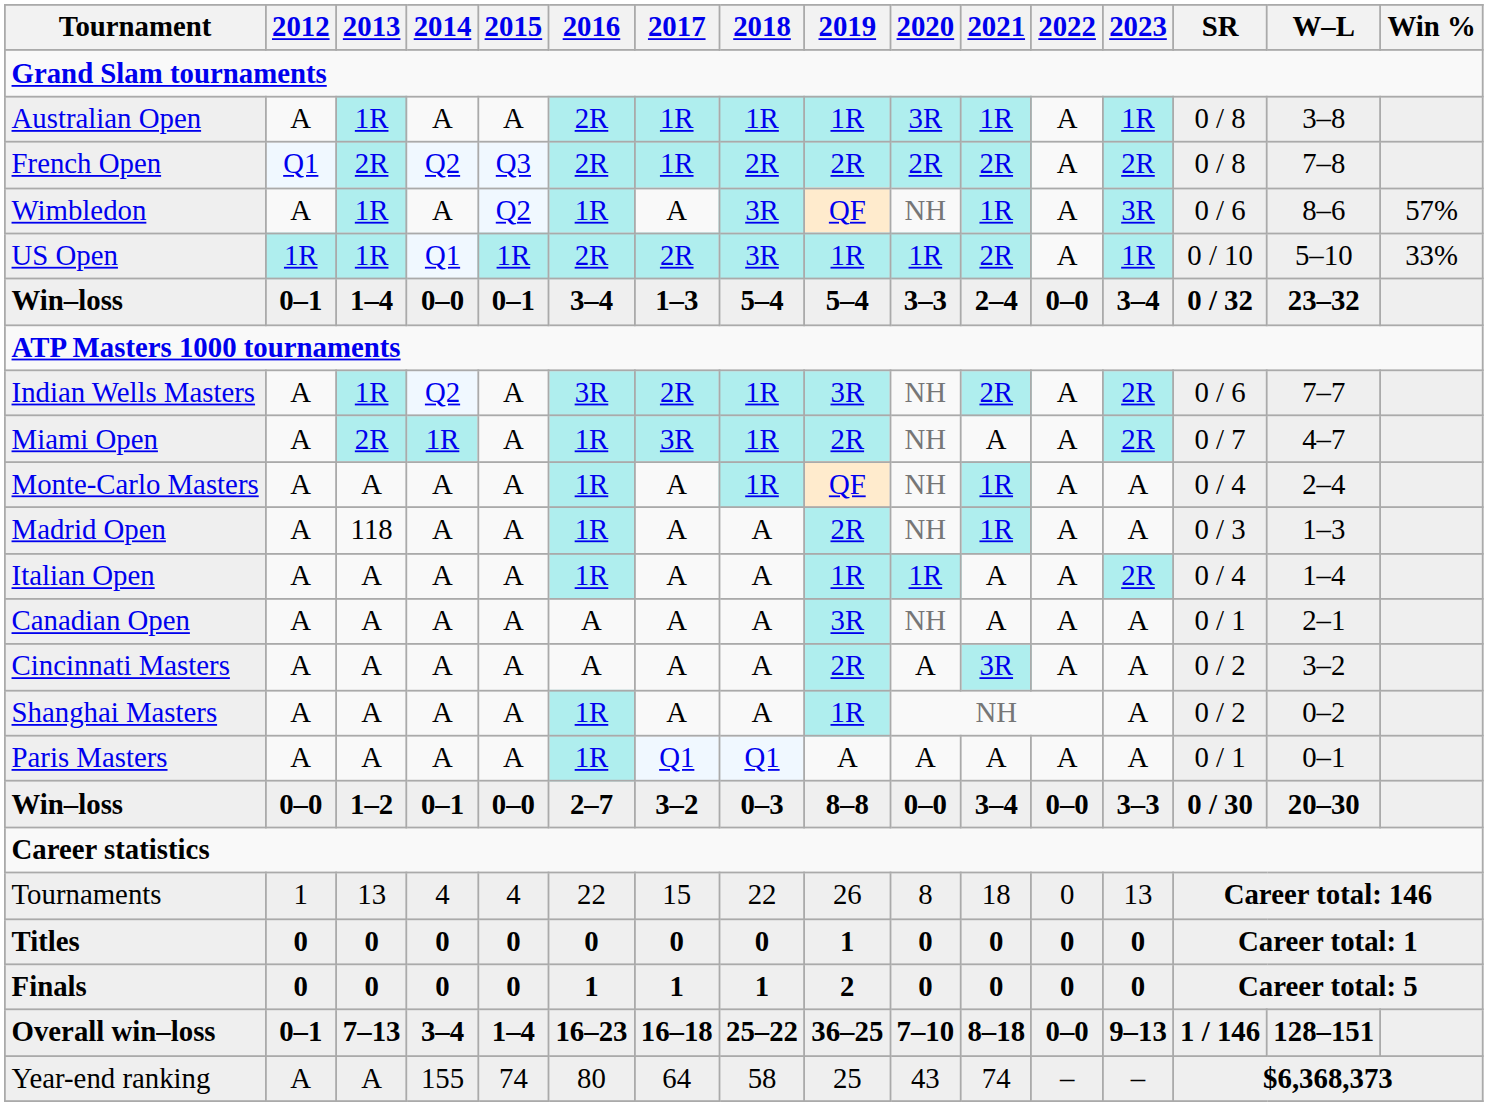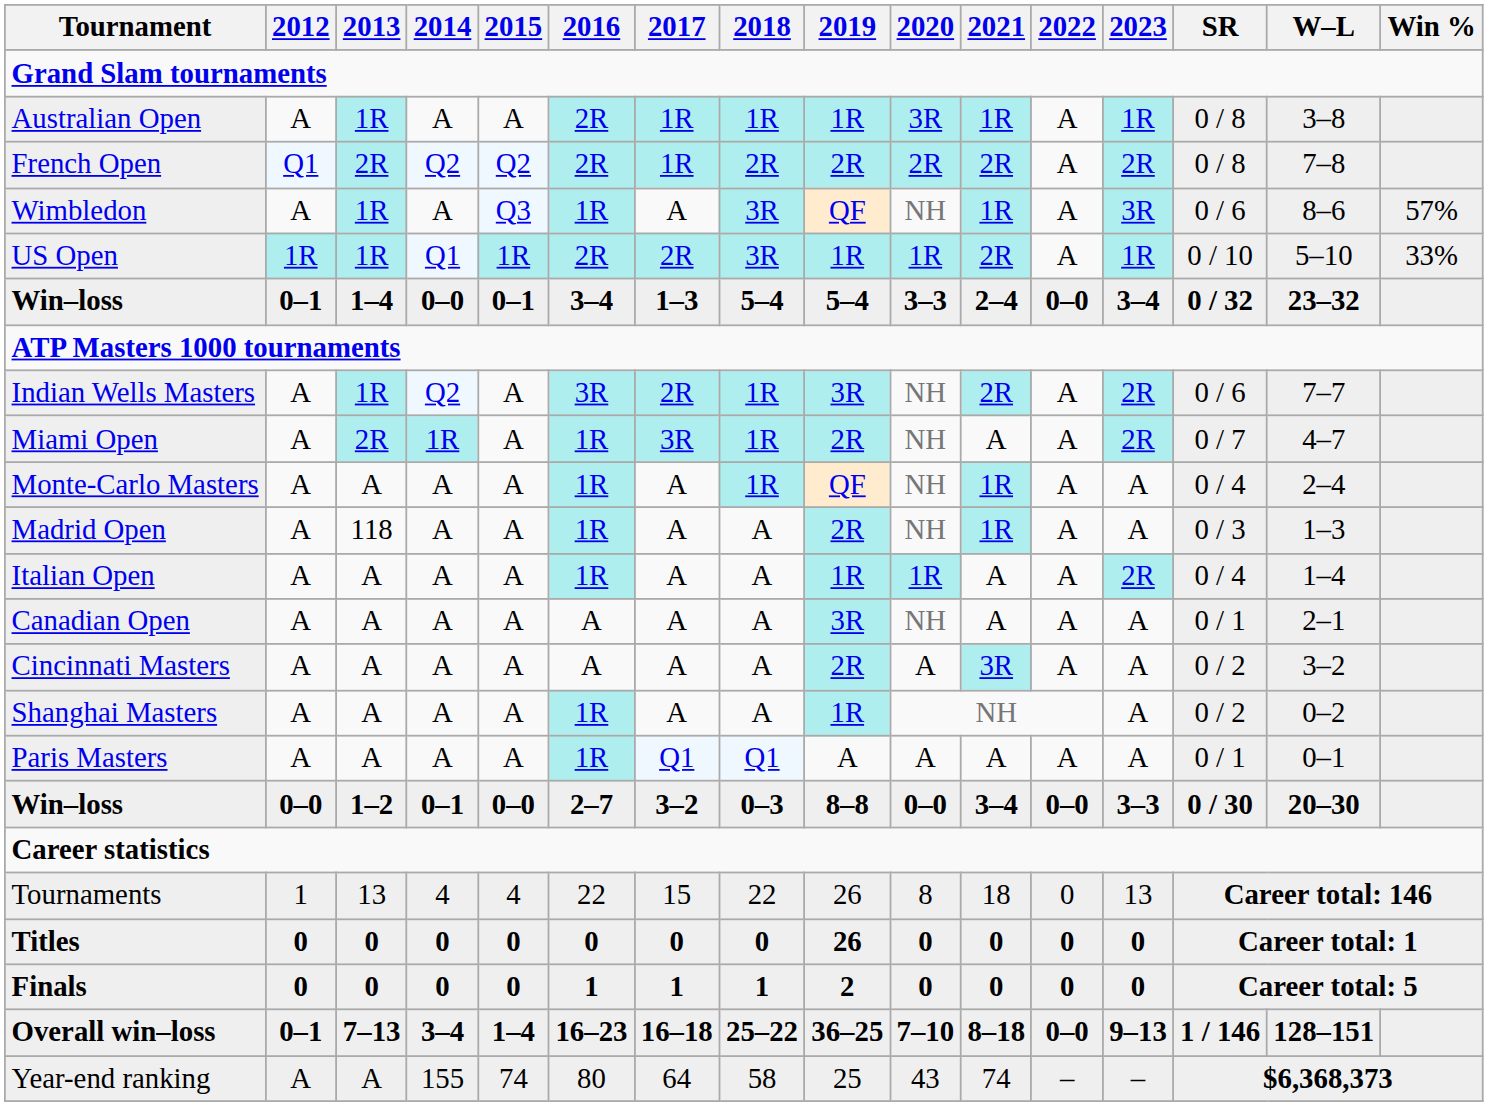 <table class=wikitable style=text-align:center;>
 <tr>
 <th>Tournament</th>
 <th><a href='#'>2012</a></th>
 <th><a href='#'>2013</a></th>
 <th><a href='#'>2014</a></th>
 <th><a href='#'>2015</a></th>
 <th><a href='#'>2016</a></th>
 <th><a href='#'>2017</a></th>
 <th><a href='#'>2018</a></th>
 <th><a href='#'>2019</a></th>
 <th><a href='#'>2020</a></th>
 <th><a href='#'>2021</a></th>
 <th><a href='#'>2022</a></th>
 <th><a href='#'>2023</a></th>
 <th>SR</th>
 <th>W–L</th>
 <th>Win %</th>
 </tr>
 <tr>
 <td colspan="16" align="left"><a href='#'><strong>Grand Slam tournaments</strong></a></td>
 </tr>
 <tr>
 <td bgcolor=#efefef align=left><a href='#'>Australian Open</a></td>
 <td>A</td>
 <td bgcolor=afeeee><a href='#'>1R</a></td>
 <td>A</td>
 <td>A</td>
 <td bgcolor=afeeee><a href='#'>2R</a></td>
 <td bgcolor=afeeee><a href='#'>1R</a></td>
 <td bgcolor=afeeee><a href='#'>1R</a></td>
 <td bgcolor=afeeee><a href='#'>1R</a></td>
 <td bgcolor=afeeee><a href='#'>3R</a></td>
 <td bgcolor=afeeee><a href='#'>1R</a></td>
 <td>A</td>
 <td bgcolor=afeeee><a href='#'>1R</a></td>
 <td bgcolor=#efefef>0 / 8</td>
 <td bgcolor=#efefef>3–8</td>
 <td bgcolor=#efefef></td>
 </tr>
 <tr>
 <td bgcolor=#efefef align=left><a href='#'>French Open</a></td>
 <td bgcolor=f0f8ff><a href='#'>Q1</a></td>
 <td bgcolor=afeeee><a href='#'>2R</a></td>
 <td bgcolor=f0f8ff><a href='#'>Q2</a></td>
-<td bgcolor=f0f8ff><a href='#'>Q3</a></td>
+<td bgcolor=f0f8ff><a href='#'>Q2</a></td>
 <td bgcolor=afeeee><a href='#'>2R</a></td>
 <td bgcolor=afeeee><a href='#'>1R</a></td>
 <td bgcolor=afeeee><a href='#'>2R</a></td>
 <td bgcolor=afeeee><a href='#'>2R</a></td>
 <td bgcolor=afeeee><a href='#'>2R</a></td>
 <td bgcolor=afeeee><a href='#'>2R</a></td>
 <td>A</td>
 <td bgcolor=afeeee><a href='#'>2R</a></td>
 <td bgcolor=#efefef>0 / 8</td>
 <td bgcolor=#efefef>7–8</td>
 <td bgcolor=#efefef></td>
 </tr>
 <tr>
 <td bgcolor=#efefef align=left><a href='#'>Wimbledon</a></td>
 <td>A</td>
 <td bgcolor=afeeee><a href='#'>1R</a></td>
 <td>A</td>
-<td bgcolor=f0f8ff><a href='#'>Q2</a></td>
+<td bgcolor=f0f8ff><a href='#'>Q3</a></td>
 <td bgcolor=afeeee><a href='#'>1R</a></td>
 <td>A</td>
 <td bgcolor=afeeee><a href='#'>3R</a></td>
 <td style=background:blanchedalmond><a href='#'>QF</a></td>
 <td style=color:#767676>NH</td>
 <td bgcolor=afeeee><a href='#'>1R</a></td>
 <td>A</td>
 <td bgcolor=afeeee><a href='#'>3R</a></td>
 <td bgcolor=#efefef>0 / 6</td>
 <td bgcolor=#efefef>8–6</td>
 <td bgcolor=#efefef>57%</td>
 </tr>
 <tr>
 <td bgcolor=#efefef align=left><a href='#'>US Open</a></td>
 <td bgcolor=afeeee><a href='#'>1R</a></td>
 <td bgcolor=afeeee><a href='#'>1R</a></td>
 <td bgcolor=f0f8ff><a href='#'>Q1</a></td>
 <td bgcolor=afeeee><a href='#'>1R</a></td>
 <td bgcolor=afeeee><a href='#'>2R</a></td>
 <td bgcolor=afeeee><a href='#'>2R</a></td>
 <td bgcolor=afeeee><a href='#'>3R</a></td>
 <td bgcolor=afeeee><a href='#'>1R</a></td>
 <td bgcolor=afeeee><a href='#'>1R</a></td>
 <td bgcolor=afeeee><a href='#'>2R</a></td>
 <td>A</td>
 <td bgcolor=afeeee><a href='#'>1R</a></td>
 <td bgcolor=#efefef>0 / 10</td>
 <td bgcolor=#efefef>5–10</td>
 <td bgcolor=#efefef>33%</td>
 </tr>
 <tr style=background:#efefef;font-weight:bold>
 <td style=text-align:left>Win–loss</td>
 <td>0–1</td>
 <td>1–4</td>
 <td>0–0</td>
 <td>0–1</td>
 <td>3–4</td>
 <td>1–3</td>
 <td>5–4</td>
 <td>5–4</td>
 <td>3–3</td>
 <td>2–4</td>
 <td>0–0</td>
 <td>3–4</td>
 <td>0 / 32</td>
 <td>23–32</td>
 <td></td>
 </tr>
 <tr>
 <td colspan="16" align="left"><strong><a href='#'>ATP Masters 1000 tournaments</a></strong></td>
 </tr>
 <tr>
 <td bgcolor=#efefef align=left><a href='#'>Indian Wells Masters</a></td>
 <td>A</td>
 <td bgcolor=afeeee><a href='#'>1R</a></td>
 <td bgcolor=f0f8ff><a href='#'>Q2</a></td>
 <td>A</td>
 <td bgcolor=afeeee><a href='#'>3R</a></td>
 <td bgcolor=afeeee><a href='#'>2R</a></td>
 <td bgcolor=afeeee><a href='#'>1R</a></td>
 <td bgcolor=afeeee><a href='#'>3R</a></td>
 <td style=color:#767676>NH</td>
 <td bgcolor=afeeee><a href='#'>2R</a></td>
 <td>A</td>
 <td bgcolor=afeeee><a href='#'>2R</a></td>
 <td bgcolor=#efefef>0 / 6</td>
 <td bgcolor=#efefef>7–7</td>
 <td bgcolor=#efefef></td>
 </tr>
 <tr>
 <td bgcolor=#efefef align=left><a href='#'>Miami Open</a></td>
 <td>A</td>
 <td bgcolor=afeeee><a href='#'>2R</a></td>
 <td bgcolor=afeeee><a href='#'>1R</a></td>
 <td>A</td>
 <td bgcolor=afeeee><a href='#'>1R</a></td>
 <td bgcolor=afeeee><a href='#'>3R</a></td>
 <td bgcolor=afeeee><a href='#'>1R</a></td>
 <td bgcolor=afeeee><a href='#'>2R</a></td>
 <td style=color:#767676>NH</td>
 <td>A</td>
 <td>A</td>
 <td bgcolor=afeeee><a href='#'>2R</a></td>
 <td bgcolor=#efefef>0 / 7</td>
 <td bgcolor=#efefef>4–7</td>
 <td bgcolor=#efefef></td>
 </tr>
 <tr>
 <td bgcolor=#efefef align=left><a href='#'>Monte-Carlo Masters</a></td>
 <td>A</td>
 <td>A</td>
 <td>A</td>
 <td>A</td>
 <td bgcolor=afeeee><a href='#'>1R</a></td>
 <td>A</td>
 <td bgcolor=afeeee><a href='#'>1R</a></td>
 <td bgcolor=ffebcd><a href='#'>QF</a></td>
 <td style=color:#767676>NH</td>
 <td bgcolor=afeeee><a href='#'>1R</a></td>
 <td>A</td>
 <td>A</td>
 <td bgcolor=#efefef>0 / 4</td>
 <td bgcolor=#efefef>2–4</td>
 <td bgcolor=#efefef></td>
 </tr>
 <tr>
 <td bgcolor=#efefef align=left><a href='#'>Madrid Open</a></td>
 <td>A</td>
 <td>118</td>
 <td>A</td>
 <td>A</td>
 <td bgcolor=afeeee><a href='#'>1R</a></td>
 <td>A</td>
 <td>A</td>
 <td bgcolor=afeeee><a href='#'>2R</a></td>
 <td style=color:#767676>NH</td>
 <td bgcolor=afeeee><a href='#'>1R</a></td>
 <td>A</td>
 <td>A</td>
 <td bgcolor=#efefef>0 / 3</td>
 <td bgcolor=#efefef>1–3</td>
 <td bgcolor=#efefef></td>
 </tr>
 <tr>
 <td bgcolor=#efefef align=left><a href='#'>Italian Open</a></td>
 <td>A</td>
 <td>A</td>
 <td>A</td>
 <td>A</td>
 <td bgcolor=afeeee><a href='#'>1R</a></td>
 <td>A</td>
 <td>A</td>
 <td bgcolor=afeeee><a href='#'>1R</a></td>
 <td bgcolor=afeeee><a href='#'>1R</a></td>
 <td>A</td>
 <td>A</td>
 <td bgcolor=afeeee><a href='#'>2R</a></td>
 <td bgcolor=#efefef>0 / 4</td>
 <td bgcolor=#efefef>1–4</td>
 <td bgcolor=#efefef></td>
 </tr>
 <tr>
 <td bgcolor=#efefef align=left><a href='#'>Canadian Open</a></td>
 <td>A</td>
 <td>A</td>
 <td>A</td>
 <td>A</td>
 <td>A</td>
 <td>A</td>
 <td>A</td>
 <td bgcolor=afeeee><a href='#'>3R</a></td>
 <td style=color:#767676>NH</td>
 <td>A</td>
 <td>A</td>
 <td>A</td>
 <td bgcolor=#efefef>0 / 1</td>
 <td bgcolor=#efefef>2–1</td>
 <td bgcolor=#efefef></td>
 </tr>
 <tr>
 <td bgcolor=#efefef align=left><a href='#'>Cincinnati Masters</a></td>
 <td>A</td>
 <td>A</td>
 <td>A</td>
 <td>A</td>
 <td>A</td>
 <td>A</td>
 <td>A</td>
 <td bgcolor=afeeee><a href='#'>2R</a></td>
 <td>A</td>
 <td bgcolor=afeeee><a href='#'>3R</a></td>
 <td>A</td>
 <td>A</td>
 <td bgcolor=#efefef>0 / 2</td>
 <td bgcolor=#efefef>3–2</td>
 <td bgcolor=#efefef></td>
 </tr>
 <tr>
 <td bgcolor=#efefef align=left><a href='#'>Shanghai Masters</a></td>
 <td>A</td>
 <td>A</td>
 <td>A</td>
 <td>A</td>
 <td bgcolor=afeeee><a href='#'>1R</a></td>
 <td>A</td>
 <td>A</td>
 <td bgcolor=afeeee><a href='#'>1R</a></td>
 <td colspan="3" style="color:#767676">NH</td>
 <td>A</td>
 <td bgcolor=#efefef>0 / 2</td>
 <td bgcolor=#efefef>0–2</td>
 <td bgcolor=#efefef></td>
 </tr>
 <tr>
 <td bgcolor=#efefef align=left><a href='#'>Paris Masters</a></td>
 <td>A</td>
 <td>A</td>
 <td>A</td>
 <td>A</td>
 <td bgcolor=afeeee><a href='#'>1R</a></td>
 <td bgcolor=f0f8ff><a href='#'>Q1</a></td>
 <td bgcolor=f0f8ff><a href='#'>Q1</a></td>
 <td>A</td>
 <td>A</td>
 <td>A</td>
 <td>A</td>
 <td>A</td>
 <td bgcolor=#efefef>0 / 1</td>
 <td bgcolor=#efefef>0–1</td>
 <td bgcolor=#efefef></td>
 </tr>
 <tr style=background:#efefef;font-weight:bold>
 <td align=left>Win–loss</td>
 <td>0–0</td>
 <td>1–2</td>
 <td>0–1</td>
 <td>0–0</td>
 <td>2–7</td>
 <td>3–2</td>
 <td>0–3</td>
 <td>8–8</td>
 <td>0–0</td>
 <td>3–4</td>
 <td>0–0</td>
 <td>3–3</td>
 <td>0 / 30</td>
 <td>20–30</td>
 <td></td>
 </tr>
 <tr>
 <td colspan="16" align="left"><strong>Career statistics</strong></td>
 </tr>
 <tr style=background:#efefef>
 <td align=left>Tournaments</td>
 <td>1</td>
 <td>13</td>
 <td>4</td>
 <td>4</td>
 <td>22</td>
 <td>15</td>
 <td>22</td>
 <td>26</td>
 <td>8</td>
 <td>18</td>
 <td>0</td>
 <td>13</td>
 <td colspan=3><strong>Career total: 146</strong></td>
 </tr>
 <tr style=background:#efefef;font-weight:bold>
 <td align=left>Titles</td>
 <td>0</td>
 <td>0</td>
 <td>0</td>
 <td>0</td>
 <td>0</td>
 <td>0</td>
 <td>0</td>
-<td>1</td>
+<td>26</td>
 <td>0</td>
 <td>0</td>
 <td>0</td>
 <td>0</td>
 <td colspan=3>Career total: 1</td>
 </tr>
 <tr style=background:#efefef;font-weight:bold>
 <td align=left>Finals</td>
 <td>0</td>
 <td>0</td>
 <td>0</td>
 <td>0</td>
 <td>1</td>
 <td>1</td>
 <td>1</td>
 <td>2</td>
 <td>0</td>
 <td>0</td>
 <td>0</td>
 <td>0</td>
 <td colspan=3>Career total: 5</td>
 </tr>
 <tr style=background:#efefef;font-weight:bold>
 <td align=left>Overall win–loss</td>
 <td>0–1</td>
 <td>7–13</td>
 <td>3–4</td>
 <td>1–4</td>
 <td>16–23</td>
 <td>16–18</td>
 <td>25–22</td>
 <td>36–25</td>
 <td>7–10</td>
 <td>8–18</td>
 <td>0–0</td>
 <td>9–13</td>
 <td>1 / 146</td>
 <td>128–151</td>
 <td></td>
 </tr>
 <tr bgcolor=efefef>
 <td align=left>Year-end ranking</td>
 <td>A</td>
 <td>A</td>
 <td>155</td>
 <td>74</td>
 <td>80</td>
 <td>64</td>
 <td>58</td>
 <td>25</td>
 <td>43</td>
 <td>74</td>
 <td>–</td>
 <td>–</td>
 <td colspan="3"><strong>$6,368,373</strong></td>
 </tr>
 </table>
